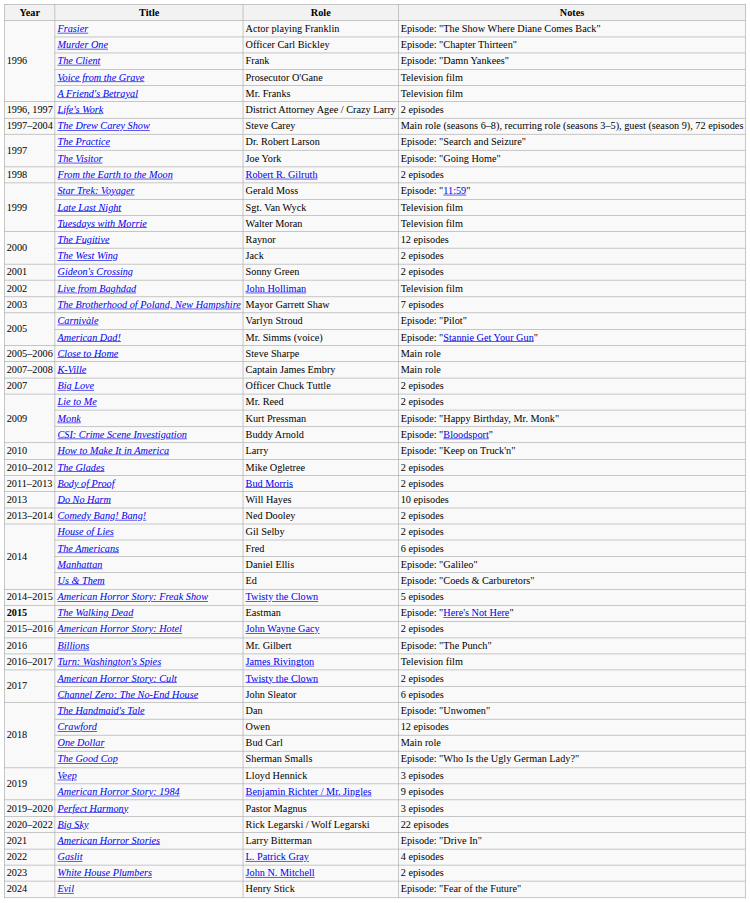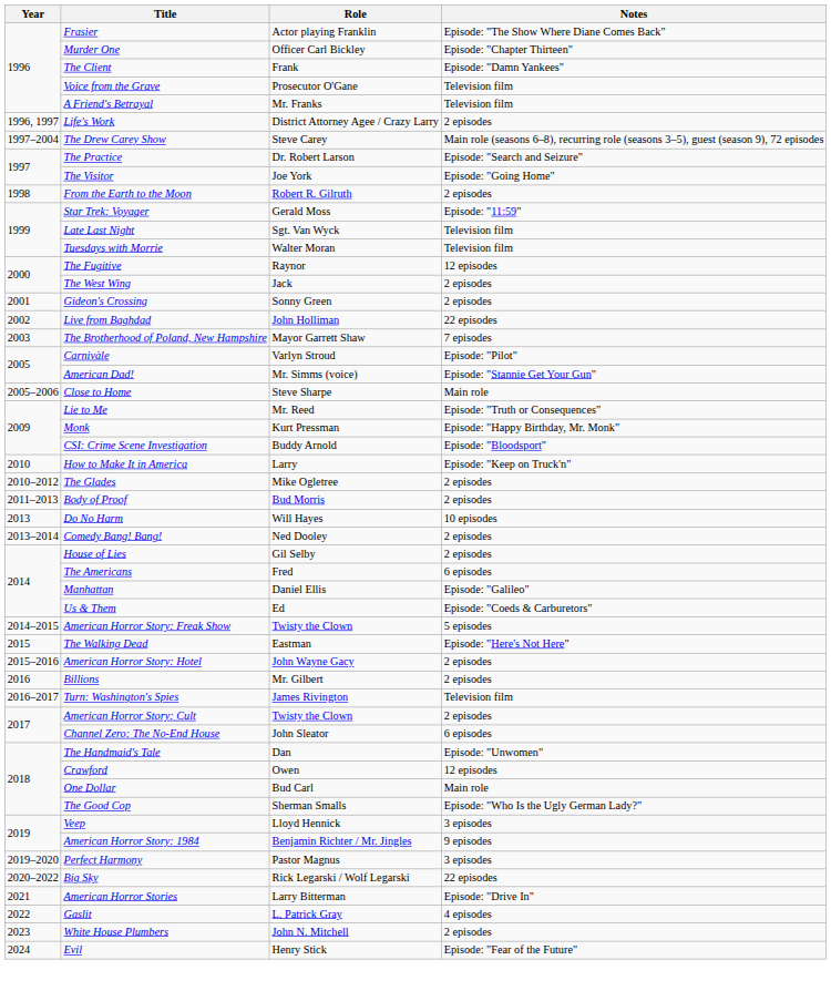 <table class="wikitable sortable">
 <tr>
 <th>Year</th>
 <th>Title</th>
 <th>Role</th>
 <th class="unsortable">Notes</th>
 </tr>
 <tr>
 <td rowspan="5">1996</td>
 <td><em><a href='#'>Frasier</a></em></td>
 <td>Actor playing Franklin</td>
 <td>Episode: "The Show Where Diane Comes Back"</td>
 </tr>
 <tr>
 <td><em><a href='#'>Murder One</a></em></td>
 <td>Officer Carl Bickley</td>
 <td>Episode: "Chapter Thirteen"</td>
 </tr>
 <tr>
 <td><em><a href='#'>The Client</a></em></td>
 <td>Frank</td>
 <td>Episode: "Damn Yankees"</td>
 </tr>
 <tr>
 <td><em><a href='#'>Voice from the Grave</a></em></td>
 <td>Prosecutor O'Gane</td>
 <td>Television film</td>
 </tr>
 <tr>
 <td><em><a href='#'>A Friend's Betrayal</a></em></td>
 <td>Mr. Franks</td>
 <td>Television film</td>
 </tr>
 <tr>
 <td>1996, 1997</td>
 <td><em><a href='#'>Life's Work</a></em></td>
 <td>District Attorney Agee / Crazy Larry</td>
 <td>2 episodes</td>
 </tr>
 <tr>
 <td>1997–2004</td>
 <td><em><a href='#'>The Drew Carey Show</a></em></td>
 <td>Steve Carey</td>
 <td>Main role (seasons 6–8), recurring role (seasons 3–5), guest (season 9), 72 episodes</td>
 </tr>
 <tr>
 <td rowspan="2">1997</td>
 <td><em><a href='#'>The Practice</a></em></td>
 <td>Dr. Robert Larson</td>
 <td>Episode: "Search and Seizure"</td>
 </tr>
 <tr>
 <td><em><a href='#'>The Visitor</a></em></td>
 <td>Joe York</td>
 <td>Episode: "Going Home"</td>
 </tr>
 <tr>
 <td>1998</td>
 <td><em><a href='#'>From the Earth to the Moon</a></em></td>
 <td><a href='#'>Robert R. Gilruth</a></td>
 <td>2 episodes</td>
 </tr>
 <tr>
 <td rowspan="3">1999</td>
 <td><em><a href='#'>Star Trek: Voyager</a></em></td>
 <td>Gerald Moss</td>
 <td>Episode: "<a href='#'>11:59</a>"</td>
 </tr>
 <tr>
 <td><em><a href='#'>Late Last Night</a></em></td>
 <td>Sgt. Van Wyck</td>
 <td>Television film</td>
 </tr>
 <tr>
 <td><em><a href='#'>Tuesdays with Morrie</a></em></td>
 <td>Walter Moran</td>
 <td>Television film</td>
 </tr>
 <tr>
 <td rowspan="2">2000</td>
 <td><em><a href='#'>The Fugitive</a></em></td>
 <td>Raynor</td>
 <td>12 episodes</td>
 </tr>
 <tr>
 <td><em><a href='#'>The West Wing</a></em></td>
 <td>Jack</td>
 <td>2 episodes</td>
 </tr>
 <tr>
 <td>2001</td>
 <td><em><a href='#'>Gideon's Crossing</a></em></td>
 <td>Sonny Green</td>
 <td>2 episodes</td>
 </tr>
 <tr>
 <td>2002</td>
 <td><em><a href='#'>Live from Baghdad</a></em></td>
 <td><a href='#'>John Holliman</a></td>
-<td>Television film</td>
+<td>22 episodes</td>
 </tr>
 <tr>
 <td>2003</td>
 <td><em><a href='#'>The Brotherhood of Poland, New Hampshire</a></em></td>
 <td>Mayor Garrett Shaw</td>
 <td>7 episodes</td>
 </tr>
 <tr>
 <td rowspan="2">2005</td>
 <td><em><a href='#'>Carnivàle</a></em></td>
 <td>Varlyn Stroud</td>
 <td>Episode: "Pilot"</td>
 </tr>
 <tr>
 <td><em><a href='#'>American Dad!</a></em></td>
 <td>Mr. Simms (voice)</td>
 <td>Episode: "<a href='#'>Stannie Get Your Gun</a>"</td>
 </tr>
 <tr>
 <td>2005–2006</td>
 <td><em><a href='#'>Close to Home</a></em></td>
 <td>Steve Sharpe</td>
 <td>Main role</td>
 </tr>
 <tr>
-<td>2007–2008</td>
-<td><em><a href='#'>K-Ville</a></em></td>
-<td>Captain James Embry</td>
-<td>Main role</td>
-</tr>
-<tr>
-<td>2007</td>
-<td><em><a href='#'>Big Love</a></em></td>
-<td>Officer Chuck Tuttle</td>
-<td>2 episodes</td>
-</tr>
-<tr>
 <td rowspan="3">2009</td>
 <td><em><a href='#'>Lie to Me</a></em></td>
 <td>Mr. Reed</td>
-<td>2 episodes</td>
+<td>Episode: "Truth or Consequences"</td>
 </tr>
 <tr>
 <td><em><a href='#'>Monk</a></em></td>
 <td>Kurt Pressman</td>
 <td>Episode: "Happy Birthday, Mr. Monk"</td>
 </tr>
 <tr>
 <td><em><a href='#'>CSI: Crime Scene Investigation</a></em></td>
 <td>Buddy Arnold</td>
 <td>Episode: "<a href='#'>Bloodsport</a>"</td>
 </tr>
 <tr>
 <td>2010</td>
 <td><em><a href='#'>How to Make It in America</a></em></td>
 <td>Larry</td>
 <td>Episode: "Keep on Truck'n"</td>
 </tr>
 <tr>
 <td>2010–2012</td>
 <td><em><a href='#'>The Glades</a></em></td>
 <td>Mike Ogletree</td>
 <td>2 episodes</td>
 </tr>
 <tr>
 <td>2011–2013</td>
 <td><em><a href='#'>Body of Proof</a></em></td>
 <td><a href='#'>Bud Morris</a></td>
 <td>2 episodes</td>
 </tr>
 <tr>
 <td>2013</td>
 <td><em><a href='#'>Do No Harm</a></em></td>
 <td>Will Hayes</td>
 <td>10 episodes</td>
 </tr>
 <tr>
 <td>2013–2014</td>
 <td><em><a href='#'>Comedy Bang! Bang!</a></em></td>
 <td>Ned Dooley</td>
 <td>2 episodes</td>
 </tr>
 <tr>
 <td rowspan="4">2014</td>
 <td><em><a href='#'>House of Lies</a></em></td>
 <td>Gil Selby</td>
 <td>2 episodes</td>
 </tr>
 <tr>
 <td><em><a href='#'>The Americans</a></em></td>
 <td>Fred</td>
 <td>6 episodes</td>
 </tr>
 <tr>
 <td><em><a href='#'>Manhattan</a></em></td>
 <td>Daniel Ellis</td>
 <td>Episode: "Galileo"</td>
 </tr>
 <tr>
 <td><em><a href='#'>Us & Them</a></em></td>
 <td>Ed</td>
 <td>Episode: "Coeds & Carburetors"</td>
 </tr>
 <tr>
 <td>2014–2015</td>
 <td><em><a href='#'>American Horror Story: Freak Show</a></em></td>
 <td><a href='#'>Twisty the Clown</a></td>
 <td>5 episodes</td>
 </tr>
 <tr>
-<td><strong>2015</strong></td>
+<td>2015</td>
 <td><em><a href='#'>The Walking Dead</a></em></td>
 <td>Eastman</td>
 <td>Episode: "<a href='#'>Here's Not Here</a>"</td>
 </tr>
 <tr>
 <td>2015–2016</td>
 <td><em><a href='#'>American Horror Story: Hotel</a></em></td>
 <td><a href='#'>John Wayne Gacy</a></td>
 <td>2 episodes</td>
 </tr>
 <tr>
 <td>2016</td>
 <td><em><a href='#'>Billions</a></em></td>
 <td>Mr. Gilbert</td>
-<td>Episode: "The Punch"</td>
+<td>2 episodes</td>
 </tr>
 <tr>
 <td>2016–2017</td>
 <td><em><a href='#'>Turn: Washington's Spies</a></em></td>
 <td><a href='#'>James Rivington</a></td>
 <td>Television film</td>
 </tr>
 <tr>
 <td rowspan="2">2017</td>
 <td><em><a href='#'>American Horror Story: Cult</a></em></td>
 <td><a href='#'>Twisty the Clown</a></td>
 <td>2 episodes</td>
 </tr>
 <tr>
 <td><em><a href='#'>Channel Zero: The No-End House</a></em></td>
 <td>John Sleator</td>
 <td>6 episodes</td>
 </tr>
 <tr>
 <td rowspan="4">2018</td>
 <td><em><a href='#'>The Handmaid's Tale</a></em></td>
 <td>Dan</td>
 <td>Episode: "Unwomen"</td>
 </tr>
 <tr>
 <td><em><a href='#'>Crawford</a></em></td>
 <td>Owen</td>
 <td>12 episodes</td>
 </tr>
 <tr>
 <td><em><a href='#'>One Dollar</a></em></td>
 <td>Bud Carl</td>
 <td>Main role</td>
 </tr>
 <tr>
 <td><em><a href='#'>The Good Cop</a></em></td>
 <td>Sherman Smalls</td>
 <td>Episode: "Who Is the Ugly German Lady?"</td>
 </tr>
 <tr>
 <td rowspan="2">2019</td>
 <td><em><a href='#'>Veep</a></em></td>
 <td>Lloyd Hennick</td>
 <td>3 episodes</td>
 </tr>
 <tr>
 <td><em><a href='#'>American Horror Story: 1984</a></em></td>
 <td><a href='#'>Benjamin Richter / Mr. Jingles</a></td>
 <td>9 episodes</td>
 </tr>
 <tr>
 <td>2019–2020</td>
 <td><em><a href='#'>Perfect Harmony</a></em></td>
 <td>Pastor Magnus</td>
 <td>3 episodes</td>
 </tr>
 <tr>
 <td>2020–2022</td>
 <td><em><a href='#'>Big Sky</a></em></td>
 <td>Rick Legarski / Wolf Legarski</td>
 <td>22 episodes</td>
 </tr>
 <tr>
 <td>2021</td>
 <td><em><a href='#'>American Horror Stories</a></em></td>
 <td>Larry Bitterman</td>
 <td>Episode: "Drive In"</td>
 </tr>
 <tr>
 <td>2022</td>
 <td><em><a href='#'>Gaslit</a></em></td>
 <td><a href='#'>L. Patrick Gray</a></td>
 <td>4 episodes</td>
 </tr>
 <tr>
 <td>2023</td>
 <td><em><a href='#'>White House Plumbers</a></em></td>
 <td><a href='#'>John N. Mitchell</a></td>
 <td>2 episodes</td>
 </tr>
 <tr>
 <td>2024</td>
 <td><em><a href='#'>Evil</a></em></td>
 <td>Henry Stick</td>
 <td>Episode: "Fear of the Future"</td>
 </tr>
 </table>
